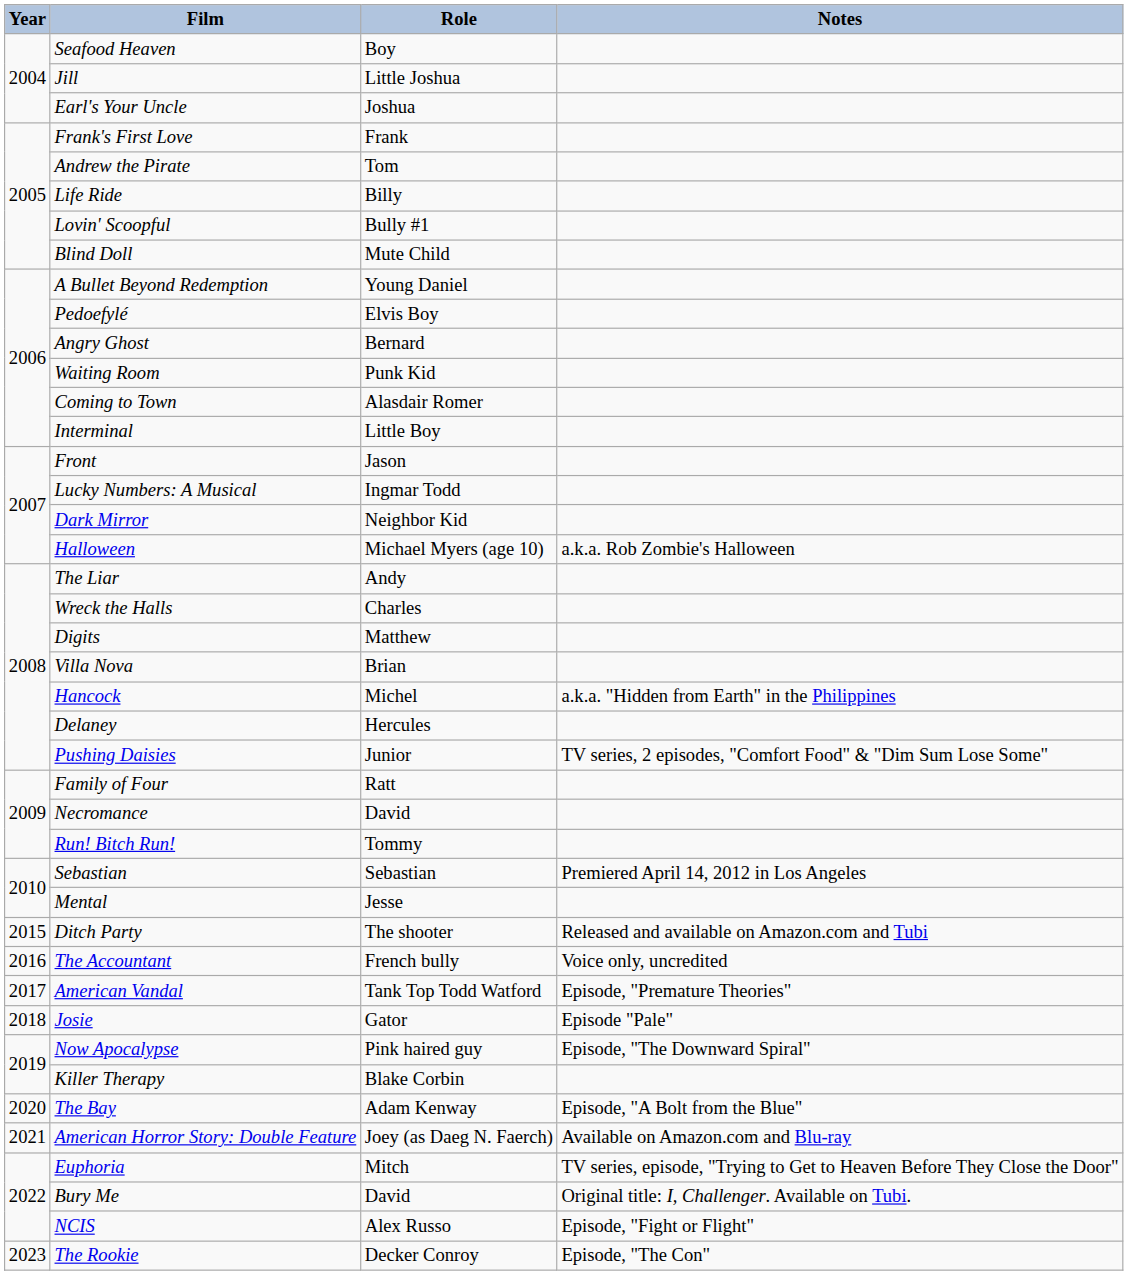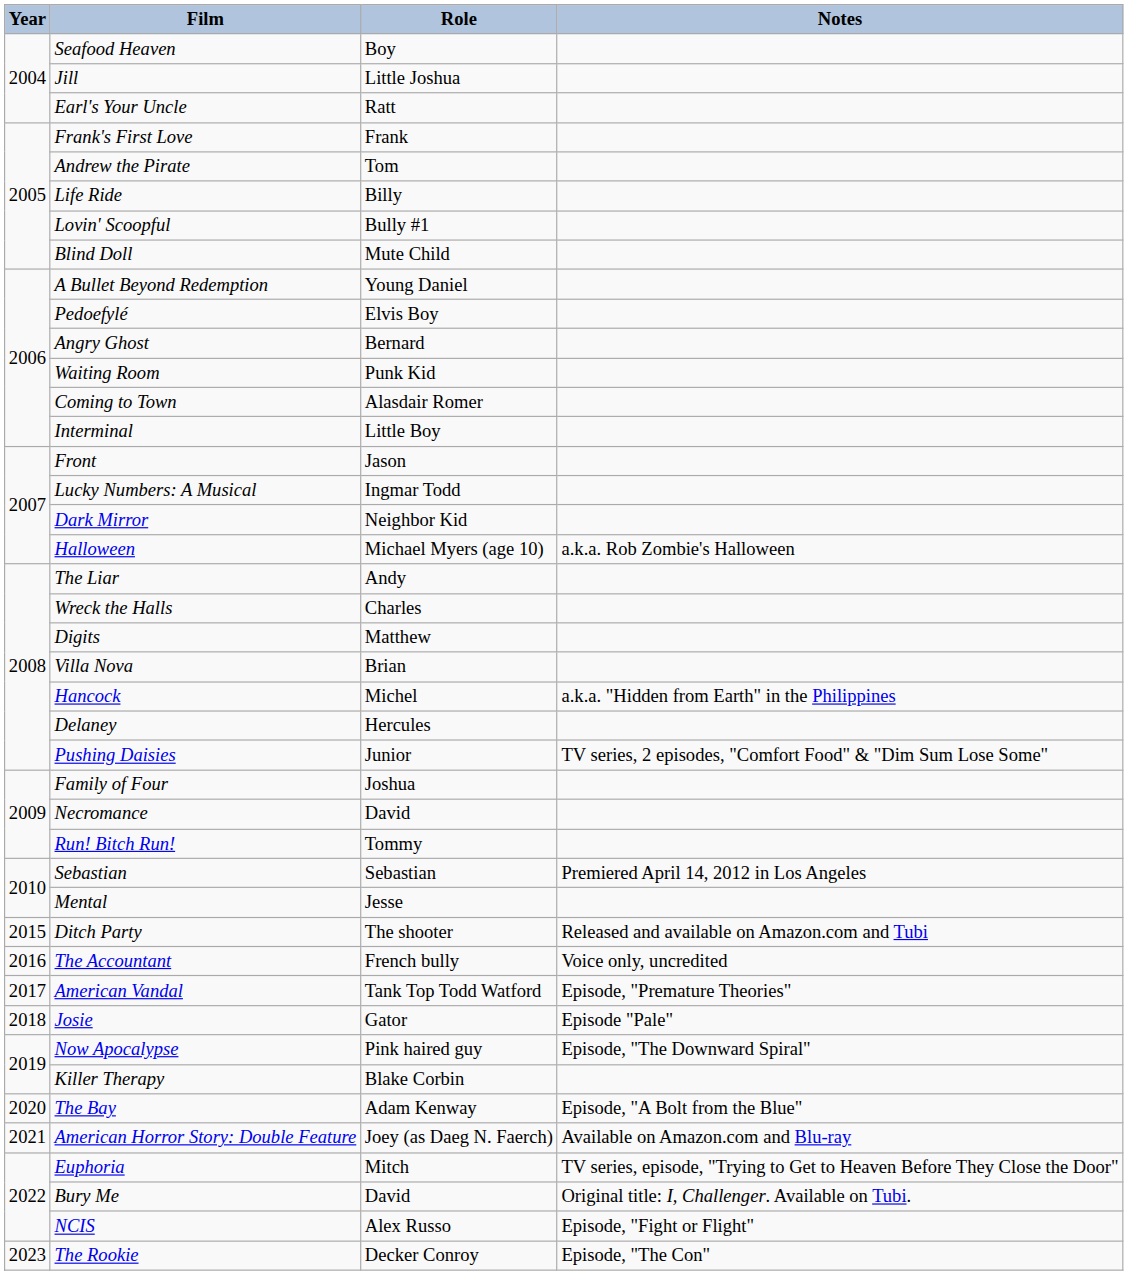 <table class="wikitable">
 <tr>
 <th style="background:#B0C4DE;">Year</th>
 <th style="background:#B0C4DE;">Film</th>
 <th style="background:#B0C4DE;">Role</th>
 <th style="background:#B0C4DE;">Notes</th>
 </tr>
 <tr>
 <td rowspan="3">2004</td>
 <td><em>Seafood Heaven</em></td>
 <td>Boy</td>
 <td></td>
 </tr>
 <tr>
 <td><em>Jill</em></td>
 <td>Little Joshua</td>
 <td></td>
 </tr>
 <tr>
 <td><em>Earl's Your Uncle</em></td>
-<td>Joshua</td>
+<td>Ratt</td>
 <td></td>
 </tr>
 <tr>
 <td rowspan="5">2005</td>
 <td><em>Frank's First Love</em></td>
 <td>Frank</td>
 <td></td>
 </tr>
 <tr>
 <td><em>Andrew the Pirate</em></td>
 <td>Tom</td>
 <td></td>
 </tr>
 <tr>
 <td><em>Life Ride</em></td>
 <td>Billy</td>
 <td></td>
 </tr>
 <tr>
 <td><em>Lovin' Scoopful</em></td>
 <td>Bully #1</td>
 <td></td>
 </tr>
 <tr>
 <td><em>Blind Doll</em></td>
 <td>Mute Child</td>
 <td></td>
 </tr>
 <tr>
 <td rowspan="6">2006</td>
 <td><em>A Bullet Beyond Redemption</em></td>
 <td>Young Daniel</td>
 <td></td>
 </tr>
 <tr>
 <td><em>Pedoefylé</em></td>
 <td>Elvis Boy</td>
 <td></td>
 </tr>
 <tr>
 <td><em>Angry Ghost</em></td>
 <td>Bernard</td>
 <td></td>
 </tr>
 <tr>
 <td><em>Waiting Room</em></td>
 <td>Punk Kid</td>
 <td></td>
 </tr>
 <tr>
 <td><em>Coming to Town</em></td>
 <td>Alasdair Romer</td>
 <td></td>
 </tr>
 <tr>
 <td><em>Interminal</em></td>
 <td>Little Boy</td>
 <td></td>
 </tr>
 <tr>
 <td rowspan="4">2007</td>
 <td><em>Front</em></td>
 <td>Jason</td>
 <td></td>
 </tr>
 <tr>
 <td><em>Lucky Numbers: A Musical</em></td>
 <td>Ingmar Todd</td>
 <td></td>
 </tr>
 <tr>
 <td><em><a href='#'>Dark Mirror</a></em></td>
 <td>Neighbor Kid</td>
 <td></td>
 </tr>
 <tr>
 <td><em><a href='#'>Halloween</a></em></td>
 <td>Michael Myers (age 10)</td>
 <td>a.k.a. Rob Zombie's Halloween</td>
 </tr>
 <tr>
 <td rowspan="7">2008</td>
 <td><em>The Liar</em></td>
 <td>Andy</td>
 <td></td>
 </tr>
 <tr>
 <td><em>Wreck the Halls</em></td>
 <td>Charles</td>
 <td></td>
 </tr>
 <tr>
 <td><em>Digits</em></td>
 <td>Matthew</td>
 <td></td>
 </tr>
 <tr>
 <td><em>Villa Nova</em></td>
 <td>Brian</td>
 <td></td>
 </tr>
 <tr>
 <td><em><a href='#'>Hancock</a></em></td>
 <td>Michel</td>
 <td>a.k.a. "Hidden from Earth" in the <a href='#'>Philippines</a></td>
 </tr>
 <tr>
 <td><em>Delaney</em></td>
 <td>Hercules</td>
 <td></td>
 </tr>
 <tr>
 <td><em><a href='#'>Pushing Daisies</a></em></td>
 <td>Junior</td>
 <td>TV series, 2 episodes, "Comfort Food" & "Dim Sum Lose Some"</td>
 </tr>
 <tr>
 <td rowspan="3">2009</td>
 <td><em>Family of Four</em></td>
-<td>Ratt</td>
+<td>Joshua</td>
 <td></td>
 </tr>
 <tr>
 <td><em>Necromance</em></td>
 <td>David</td>
 <td></td>
 </tr>
 <tr>
 <td><em><a href='#'>Run! Bitch Run!</a></em></td>
 <td>Tommy</td>
 <td></td>
 </tr>
 <tr>
 <td rowspan="2">2010</td>
 <td><em>Sebastian</em></td>
 <td>Sebastian</td>
 <td>Premiered April 14, 2012 in Los Angeles</td>
 </tr>
 <tr>
 <td><em>Mental</em></td>
 <td>Jesse</td>
 <td></td>
 </tr>
 <tr>
 <td>2015</td>
 <td><em>Ditch Party</em></td>
 <td>The shooter</td>
 <td>Released and available on Amazon.com and <a href='#'>Tubi</a></td>
 </tr>
 <tr>
 <td>2016</td>
 <td><em><a href='#'>The Accountant</a></em></td>
 <td>French bully</td>
 <td>Voice only, uncredited</td>
 </tr>
 <tr>
 <td>2017</td>
 <td><em><a href='#'>American Vandal</a></em></td>
 <td>Tank Top Todd Watford</td>
 <td>Episode, "Premature Theories"</td>
 </tr>
 <tr>
 <td>2018</td>
 <td><em><a href='#'>Josie</a></em></td>
 <td>Gator</td>
 <td>Episode "Pale"</td>
 </tr>
 <tr>
 <td rowspan="2">2019</td>
 <td><em><a href='#'>Now Apocalypse</a></em></td>
 <td>Pink haired guy</td>
 <td>Episode, "The Downward Spiral"</td>
 </tr>
 <tr>
 <td><em>Killer Therapy</em></td>
 <td>Blake Corbin</td>
 <td></td>
 </tr>
 <tr>
 <td>2020</td>
 <td><em><a href='#'>The Bay</a></em></td>
 <td>Adam Kenway</td>
 <td>Episode, "A Bolt from the Blue"</td>
 </tr>
 <tr>
 <td>2021</td>
 <td><em><a href='#'>American Horror Story: Double Feature</a></em></td>
 <td>Joey (as Daeg N. Faerch)</td>
 <td>Available on Amazon.com and <a href='#'>Blu-ray</a></td>
 </tr>
 <tr>
 <td rowspan="3">2022</td>
 <td><em><a href='#'>Euphoria</a></em></td>
 <td>Mitch</td>
 <td>TV series, episode, "Trying to Get to Heaven Before They Close the Door"</td>
 </tr>
 <tr>
 <td><em>Bury Me</em></td>
 <td>David</td>
 <td>Original title: <em>I, Challenger</em>. Available on <a href='#'>Tubi</a>.</td>
 </tr>
 <tr>
 <td><em><a href='#'>NCIS</a></em></td>
 <td>Alex Russo</td>
 <td>Episode, "Fight or Flight"</td>
 </tr>
 <tr>
 <td>2023</td>
 <td><em><a href='#'>The Rookie</a></em></td>
 <td>Decker Conroy</td>
 <td>Episode, "The Con"</td>
 </tr>
 </table>
